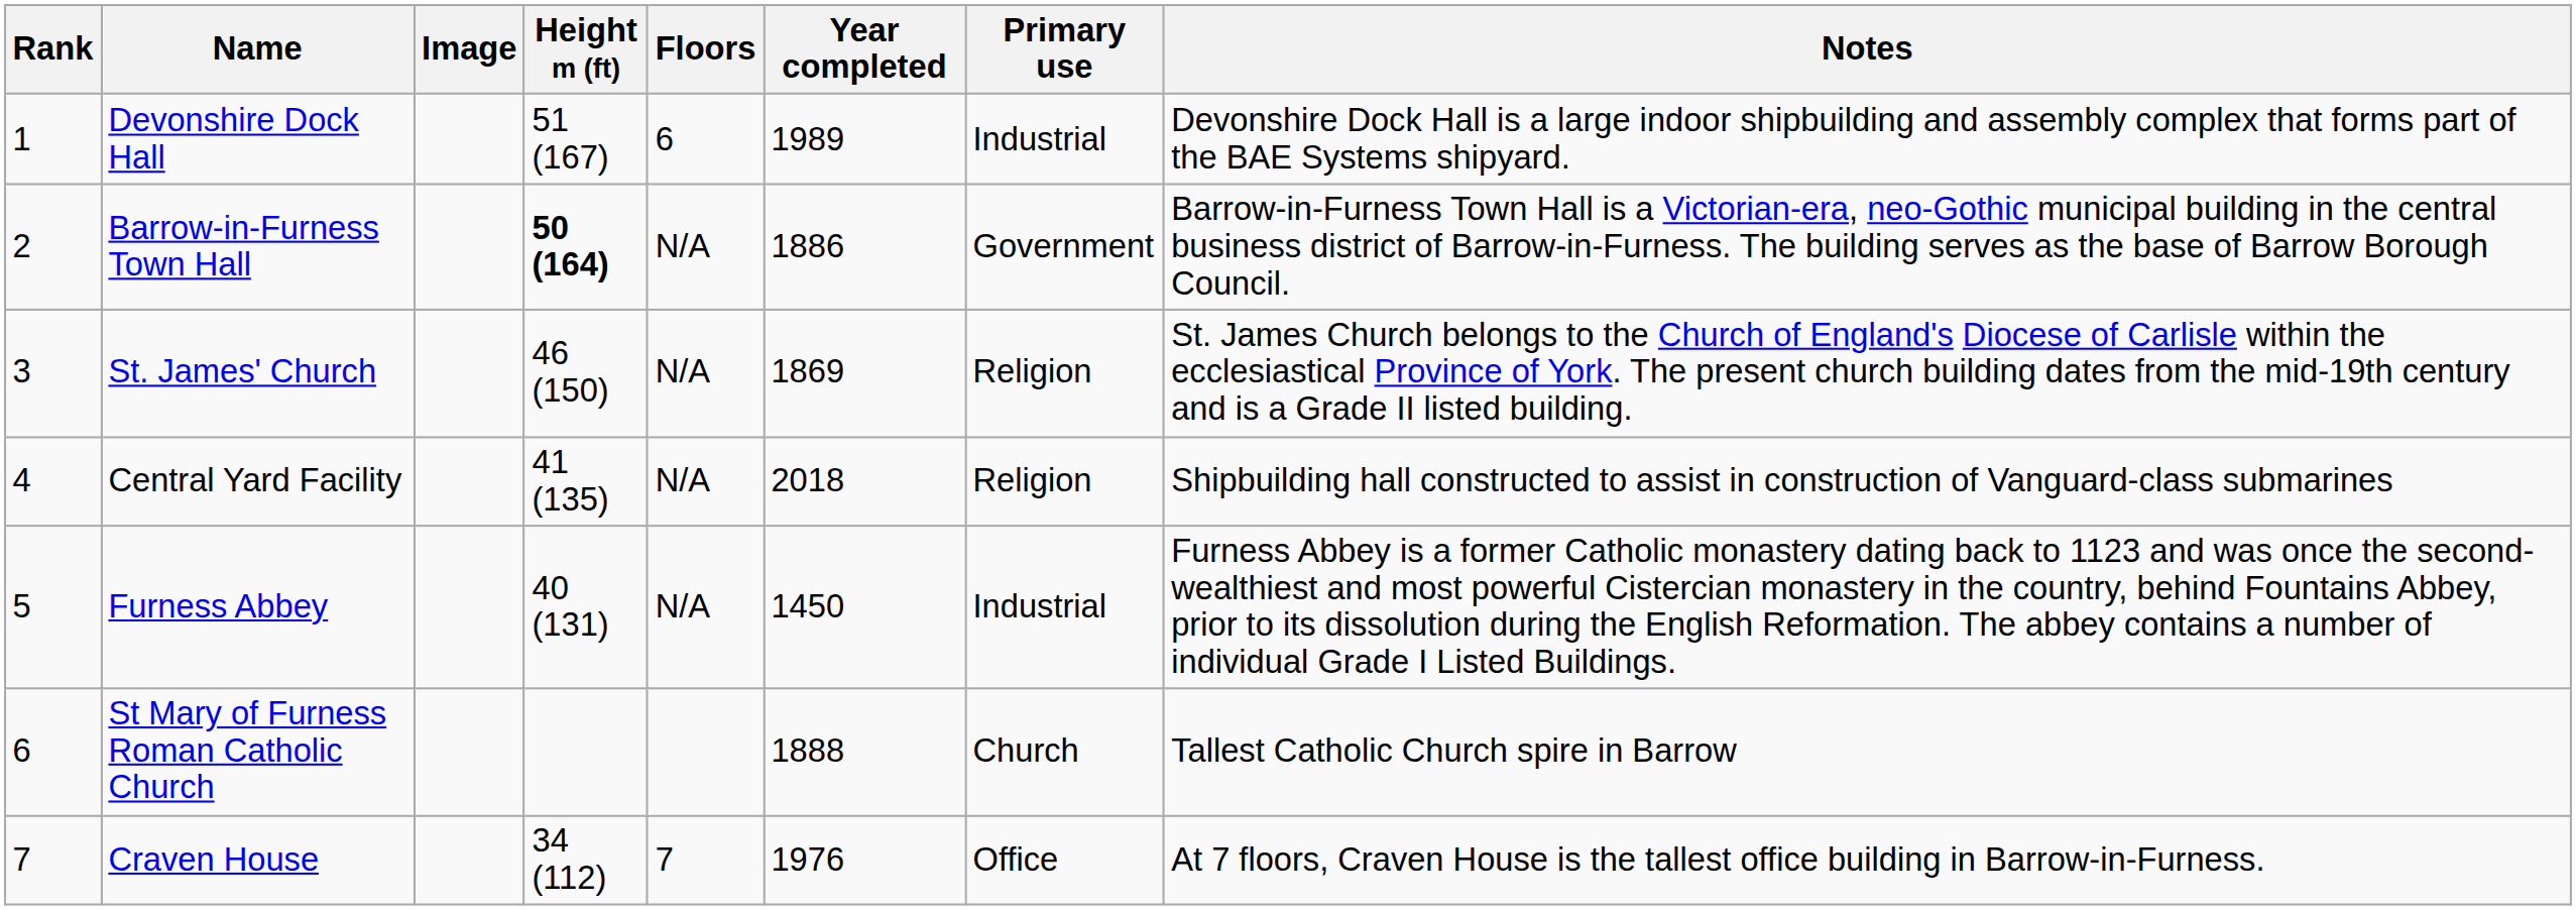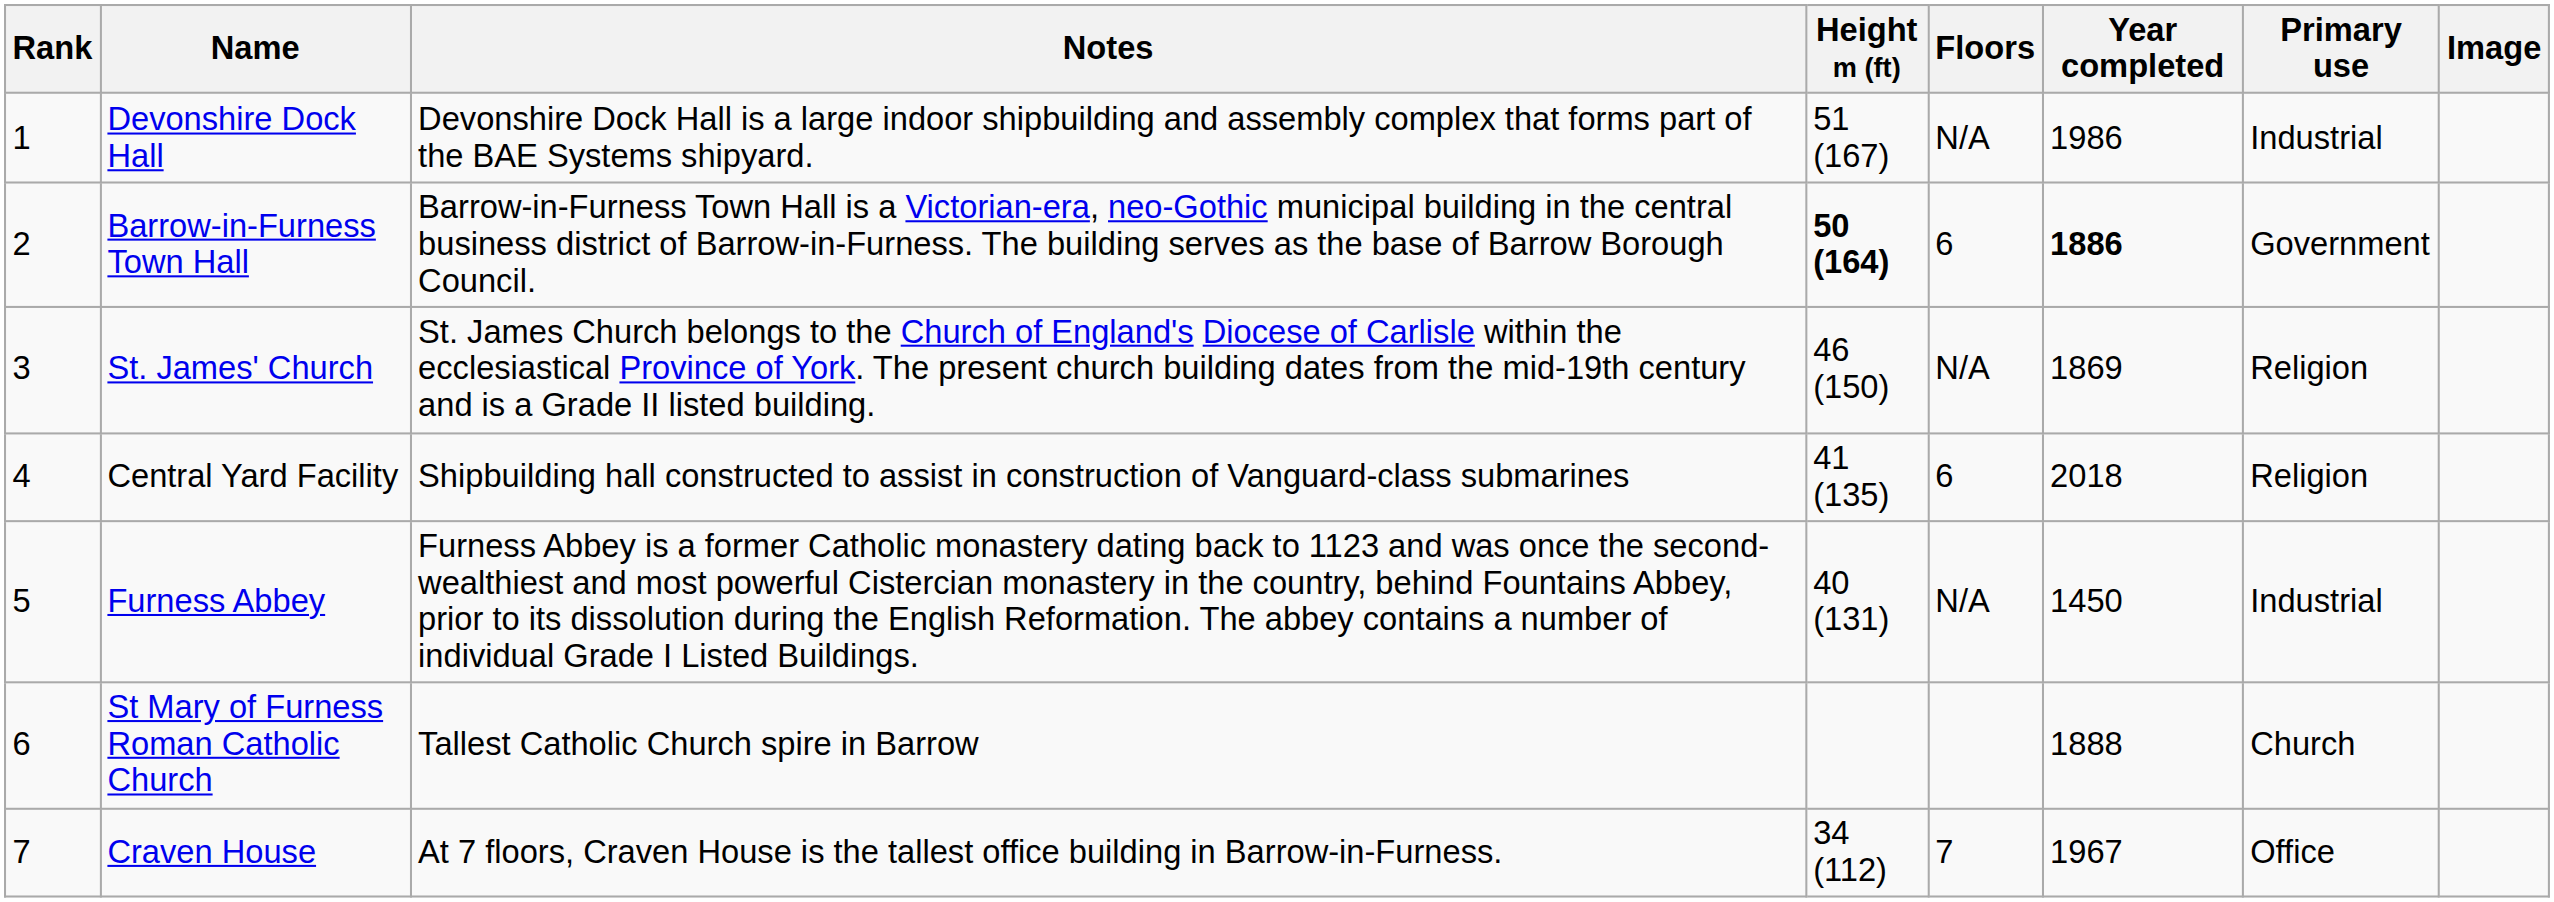 <table class="wikitable sortable">
 <tr>
 <th>Rank</th>
 <th>Name</th>
-<th>Image</th>
+<th>Notes</th>
 <th>Height<br><small>m (ft)</small></th>
 <th>Floors</th>
 <th>Year completed</th>
 <th>Primary use</th>
-<th>Notes</th>
+<th>Image</th>
 </tr>
 <tr>
 <td>1</td>
 <td><a href='#'>Devonshire Dock Hall</a></td>
+<td>Devonshire Dock Hall is a large indoor shipbuilding and assembly complex that forms part of the BAE Systems shipyard.</td>
+<td>51 (167)</td>
+<td>N/A</td>
+<td>1986</td>
+<td>Industrial</td>
 <td></td>
-<td>51 (167)</td>
-<td>6</td>
-<td>1989</td>
-<td>Industrial</td>
-<td>Devonshire Dock Hall is a large indoor shipbuilding and assembly complex that forms part of the BAE Systems shipyard.</td>
 </tr>
 <tr>
 <td>2</td>
 <td><a href='#'>Barrow-in-Furness Town Hall</a></td>
+<td>Barrow-in-Furness Town Hall is a <a href='#'>Victorian-era</a>, <a href='#'>neo-Gothic</a> municipal building in the central business district of Barrow-in-Furness. The building serves as the base of Barrow Borough Council.</td>
+<td><strong>50 (164)</strong></td>
+<td>6</td>
+<td><strong>1886</strong></td>
+<td>Government</td>
 <td></td>
-<td><strong>50 (164)</strong></td>
-<td>N/A</td>
-<td>1886</td>
-<td>Government</td>
-<td>Barrow-in-Furness Town Hall is a <a href='#'>Victorian-era</a>, <a href='#'>neo-Gothic</a> municipal building in the central business district of Barrow-in-Furness. The building serves as the base of Barrow Borough Council.</td>
 </tr>
 <tr>
 <td>3</td>
 <td><a href='#'>St. James' Church</a></td>
-<td></td>
+<td>St. James Church belongs to the <a href='#'>Church of England's</a> <a href='#'>Diocese of Carlisle</a> within the ecclesiastical <a href='#'>Province of York</a>. The present church building dates from the mid-19th century and is a Grade II listed building.</td>
 <td>46 (150)</td>
 <td>N/A</td>
 <td>1869</td>
 <td>Religion</td>
-<td>St. James Church belongs to the <a href='#'>Church of England's</a> <a href='#'>Diocese of Carlisle</a> within the ecclesiastical <a href='#'>Province of York</a>. The present church building dates from the mid-19th century and is a Grade II listed building.</td>
+<td></td>
 </tr>
 <tr>
 <td>4</td>
 <td>Central Yard Facility</td>
-<td></td>
+<td>Shipbuilding hall constructed to assist in construction of Vanguard-class submarines</td>
 <td>41 (135)</td>
-<td>N/A</td>
+<td>6</td>
 <td>2018</td>
 <td>Religion</td>
-<td>Shipbuilding hall constructed to assist in construction of Vanguard-class submarines</td>
+<td></td>
 </tr>
 <tr>
 <td>5</td>
 <td><a href='#'>Furness Abbey</a></td>
-<td></td>
+<td>Furness Abbey is a former Catholic monastery dating back to 1123 and was once the second-wealthiest and most powerful Cistercian monastery in the country, behind Fountains Abbey, prior to its dissolution during the English Reformation. The abbey contains a number of individual Grade I Listed Buildings.</td>
 <td>40 (131)</td>
 <td>N/A</td>
 <td>1450</td>
 <td>Industrial</td>
-<td>Furness Abbey is a former Catholic monastery dating back to 1123 and was once the second-wealthiest and most powerful Cistercian monastery in the country, behind Fountains Abbey, prior to its dissolution during the English Reformation. The abbey contains a number of individual Grade I Listed Buildings.</td>
+<td></td>
 </tr>
 <tr>
 <td>6</td>
 <td><a href='#'>St Mary of Furness Roman Catholic Church</a></td>
-<td></td>
+<td>Tallest Catholic Church spire in Barrow</td>
 <td></td>
 <td></td>
 <td>1888</td>
 <td>Church</td>
-<td>Tallest Catholic Church spire in Barrow</td>
+<td></td>
 </tr>
 <tr>
 <td>7</td>
 <td><a href='#'>Craven House</a></td>
-<td></td>
+<td>At 7 floors, Craven House is the tallest office building in Barrow-in-Furness.</td>
 <td>34 (112)</td>
 <td>7</td>
-<td>1976</td>
+<td>1967</td>
 <td>Office</td>
-<td>At 7 floors, Craven House is the tallest office building in Barrow-in-Furness.</td>
+<td></td>
 </tr>
 </table>
